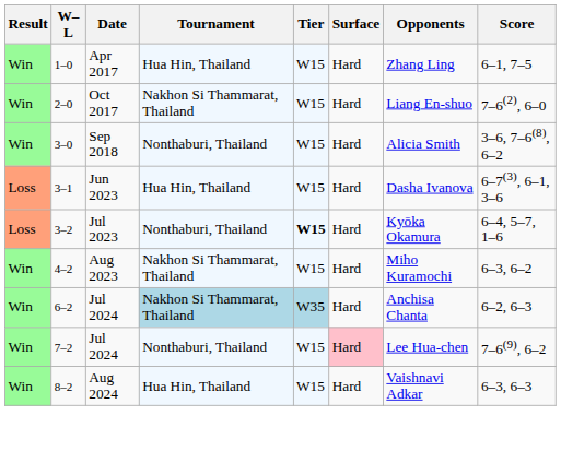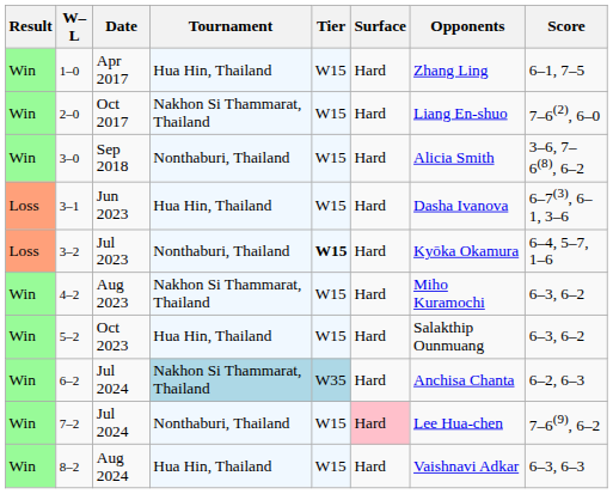 <table class="sortable wikitable">
 <tr>
 <th>Result</th>
 <th class="unsortable">W–L</th>
 <th>Date</th>
 <th>Tournament</th>
 <th>Tier</th>
 <th>Surface</th>
 <th>Opponents</th>
 <th class="unsortable">Score</th>
 </tr>
 <tr>
 <td style="background:#98fb98;">Win</td>
 <td><small>1–0</small></td>
 <td>Apr 2017</td>
 <td style="background:#f0f8ff;">Hua Hin, Thailand</td>
 <td style="background:#f0f8ff;">W15</td>
 <td>Hard</td>
 <td> <a href='#'>Zhang Ling</a></td>
 <td>6–1, 7–5</td>
 </tr>
 <tr>
 <td style="background:#98fb98;">Win</td>
 <td><small>2–0</small></td>
 <td>Oct 2017</td>
 <td style="background:#f0f8ff;">Nakhon Si Thammarat, Thailand</td>
 <td style="background:#f0f8ff;">W15</td>
 <td>Hard</td>
 <td> <a href='#'>Liang En-shuo</a></td>
 <td>7–6<sup>(2)</sup>, 6–0</td>
 </tr>
 <tr>
 <td style="background:#98fb98;">Win</td>
 <td><small>3–0</small></td>
 <td>Sep 2018</td>
 <td style="background:#f0f8ff;">Nonthaburi, Thailand</td>
 <td style="background:#f0f8ff;">W15</td>
 <td>Hard</td>
 <td> <a href='#'>Alicia Smith</a></td>
 <td>3–6, 7–6<sup>(8)</sup>, 6–2</td>
 </tr>
 <tr>
 <td style="background:#ffa07a;">Loss</td>
 <td><small>3–1</small></td>
 <td>Jun 2023</td>
 <td style="background:#f0f8ff;">Hua Hin, Thailand</td>
 <td style="background:#f0f8ff;">W15</td>
 <td>Hard</td>
 <td> <a href='#'>Dasha Ivanova</a></td>
 <td>6–7<sup>(3)</sup>, 6–1, 3–6</td>
 </tr>
 <tr>
 <td style="background:#ffa07a;">Loss</td>
 <td><small>3–2</small></td>
 <td>Jul 2023</td>
 <td style="background:#f0f8ff;">Nonthaburi, Thailand</td>
 <td style="background:#f0f8ff;"><strong>W15</strong></td>
 <td>Hard</td>
 <td> <a href='#'>Kyōka Okamura</a></td>
 <td>6–4, 5–7, 1–6</td>
 </tr>
 <tr>
 <td style="background:#98fb98;">Win</td>
 <td><small>4–2</small></td>
 <td>Aug 2023</td>
 <td style="background:#f0f8ff;">Nakhon Si Thammarat, Thailand</td>
 <td style="background:#f0f8ff;">W15</td>
 <td>Hard</td>
 <td> <a href='#'>Miho Kuramochi</a></td>
 <td>6–3, 6–2</td>
 </tr>
 <tr>
 <td style="background:#98fb98;">Win</td>
+<td><small>5–2</small></td>
+<td>Oct 2023</td>
+<td style="background:#f0f8ff;">Hua Hin, Thailand</td>
+<td style="background:#f0f8ff;">W15</td>
+<td>Hard</td>
+<td> Salakthip Ounmuang</td>
+<td>6–3, 6–2</td>
+</tr>
+<tr>
+<td style="background:#98fb98;">Win</td>
 <td><small>6–2</small></td>
 <td>Jul 2024</td>
 <td style="background:lightblue;">Nakhon Si Thammarat, Thailand</td>
 <td style="background:lightblue;">W35</td>
 <td>Hard</td>
 <td> <a href='#'>Anchisa Chanta</a></td>
 <td>6–2, 6–3</td>
 </tr>
 <tr>
 <td style="background:#98fb98;">Win</td>
 <td><small>7–2</small></td>
 <td>Jul 2024</td>
 <td style="background:#f0f8ff;">Nonthaburi, Thailand</td>
 <td style="background:#f0f8ff;">W15</td>
 <td style="background: pink;">Hard</td>
 <td> <a href='#'>Lee Hua-chen</a></td>
 <td>7–6<sup>(9)</sup>, 6–2</td>
 </tr>
 <tr>
 <td style="background:#98fb98;">Win</td>
 <td><small>8–2</small></td>
 <td>Aug 2024</td>
 <td style="background:#f0f8ff;">Hua Hin, Thailand</td>
 <td style="background:#f0f8ff;">W15</td>
 <td>Hard</td>
 <td> <a href='#'>Vaishnavi Adkar</a></td>
 <td>6–3, 6–3</td>
 </tr>
 </table>
